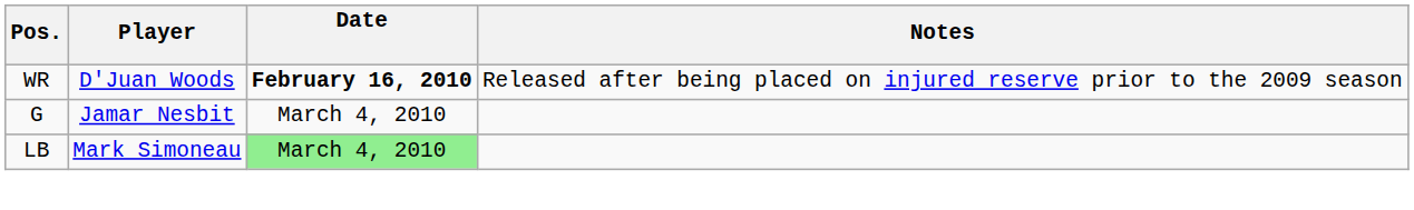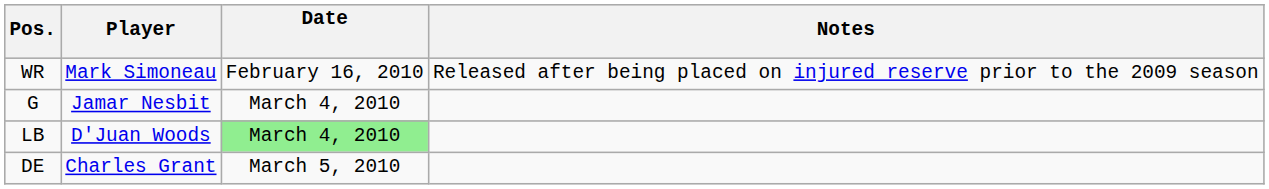 <table class="wikitable sortable" style="font-size: 95%; text-align: center;">
 <tr>
 <th>Pos.</th>
 <th>Player</th>
 <th>Date<br><br></th>
 <th class="unsortable">Notes</th>
 </tr>
 <tr>
 <td>WR</td>
-<td><a href='#'>D'Juan Woods</a></td>
-<td><strong>February 16, 2010</strong></td>
+<td><a href='#'>Mark Simoneau</a></td>
+<td>February 16, 2010</td>
 <td>Released after being placed on <a href='#'>injured reserve</a> prior to the 2009 season</td>
 </tr>
 <tr>
 <td>G</td>
 <td><a href='#'>Jamar Nesbit</a></td>
 <td>March 4, 2010</td>
 <td></td>
 </tr>
 <tr>
 <td>LB</td>
-<td><a href='#'>Mark Simoneau</a></td>
+<td><a href='#'>D'Juan Woods</a></td>
 <td style="background: lightgreen;">March 4, 2010</td>
 <td></td>
 </tr>
+<tr>
+<td>DE</td>
+<td><a href='#'>Charles Grant</a></td>
+<td>March 5, 2010</td>
+<td></td>
+</tr>
 </table>
